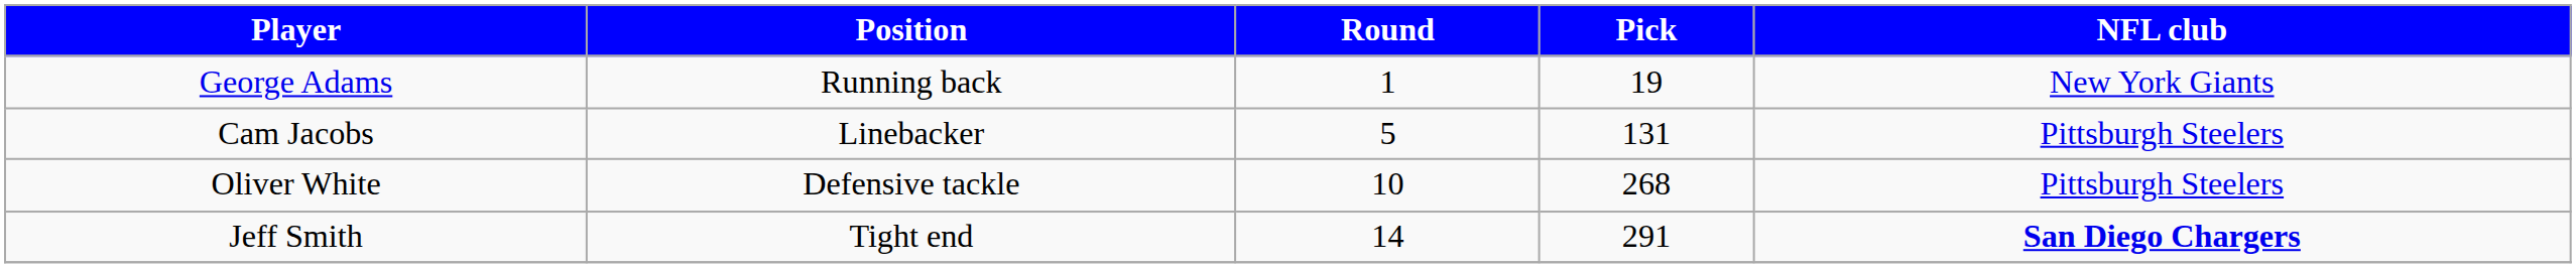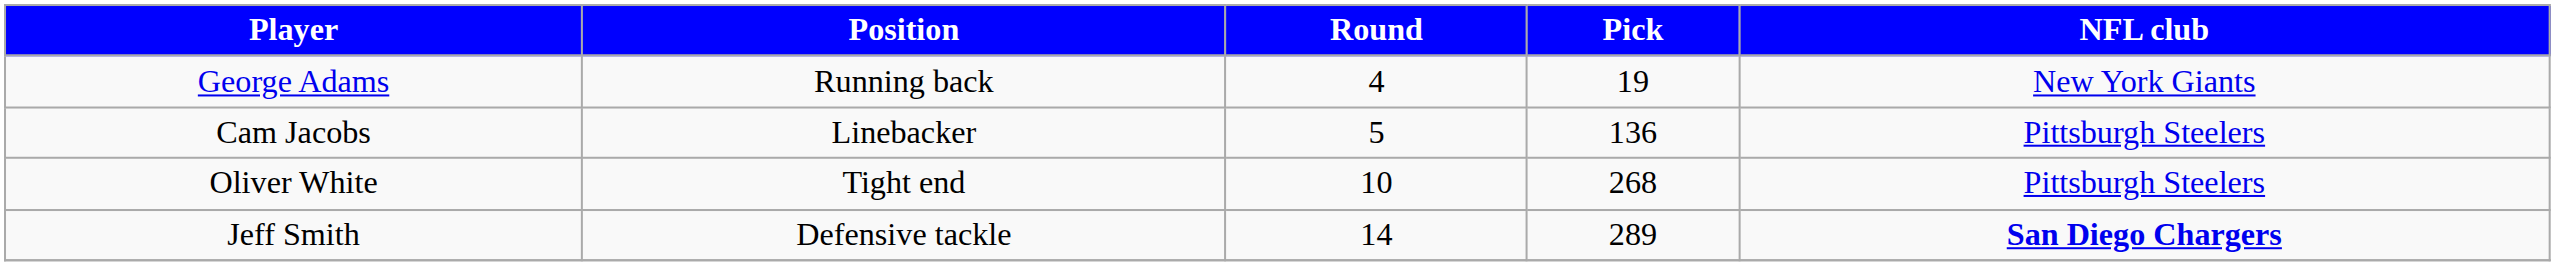 <table class="wikitable" width="80%">
 <tr align="center"  style="background: blue;color:#FFFFFF;">
 <td><strong>Player</strong></td>
 <td><strong>Position</strong></td>
 <td><strong>Round</strong></td>
 <td><strong>Pick</strong></td>
 <td><strong>NFL club</strong></td>
 </tr>
 <tr align="center" bgcolor="">
 <td><a href='#'>George Adams</a></td>
 <td>Running back</td>
-<td>1</td>
+<td>4</td>
 <td>19</td>
 <td><a href='#'>New York Giants</a></td>
 </tr>
 <tr align="center" bgcolor="">
 <td>Cam Jacobs</td>
 <td>Linebacker</td>
 <td>5</td>
-<td>131</td>
+<td>136</td>
 <td><a href='#'>Pittsburgh Steelers</a></td>
 </tr>
 <tr align="center" bgcolor="">
 <td>Oliver White</td>
-<td>Defensive tackle</td>
+<td>Tight end</td>
 <td>10</td>
 <td>268</td>
 <td><a href='#'>Pittsburgh Steelers</a></td>
 </tr>
 <tr align="center" bgcolor="">
 <td>Jeff Smith</td>
-<td>Tight end</td>
+<td>Defensive tackle</td>
 <td>14</td>
-<td>291</td>
+<td>289</td>
 <td><strong><a href='#'>San Diego Chargers</a></strong></td>
 </tr>
 <tr align="center" bgcolor="">
 </tr>
 </table>
